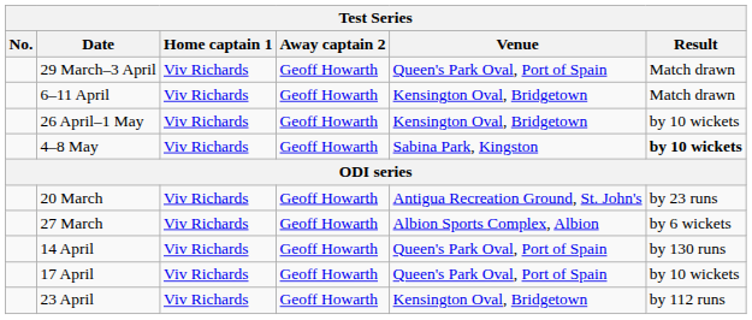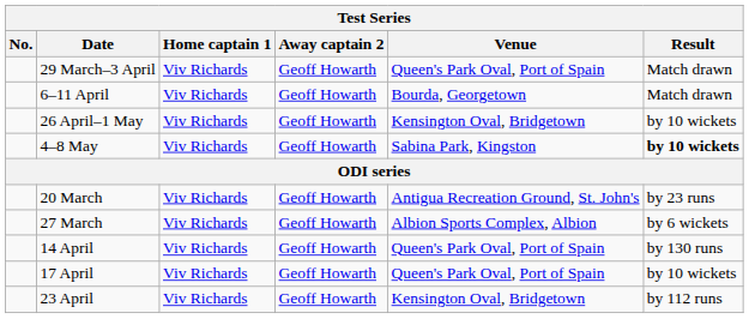 <table class="wikitable">
 <tr>
 <th colspan="9">Test Series</th>
 </tr>
 <tr>
 <th>No.</th>
 <th>Date</th>
 <th>Home captain 1</th>
 <th>Away captain 2</th>
 <th>Venue</th>
 <th>Result</th>
 </tr>
 <tr>
 <td></td>
 <td>29 March–3 April</td>
 <td><a href='#'>Viv Richards</a></td>
 <td><a href='#'>Geoff Howarth</a></td>
 <td><a href='#'>Queen's Park Oval</a>, <a href='#'>Port of Spain</a></td>
 <td>Match drawn</td>
 </tr>
 <tr>
 <td></td>
 <td>6–11 April</td>
 <td><a href='#'>Viv Richards</a></td>
 <td><a href='#'>Geoff Howarth</a></td>
-<td><a href='#'>Kensington Oval</a>, <a href='#'>Bridgetown</a></td>
+<td><a href='#'>Bourda</a>, <a href='#'>Georgetown</a></td>
 <td>Match drawn</td>
 </tr>
 <tr>
 <td></td>
 <td>26 April–1 May</td>
 <td><a href='#'>Viv Richards</a></td>
 <td><a href='#'>Geoff Howarth</a></td>
 <td><a href='#'>Kensington Oval</a>, <a href='#'>Bridgetown</a></td>
 <td> by 10 wickets</td>
 </tr>
 <tr>
 <td></td>
 <td>4–8 May</td>
 <td><a href='#'>Viv Richards</a></td>
 <td><a href='#'>Geoff Howarth</a></td>
 <td><a href='#'>Sabina Park</a>, <a href='#'>Kingston</a></td>
 <td><strong> by 10 wickets</strong></td>
 </tr>
 <tr>
 <th colspan="9">ODI series</th>
 </tr>
 <tr>
 <td></td>
 <td>20 March</td>
 <td><a href='#'>Viv Richards</a></td>
 <td><a href='#'>Geoff Howarth</a></td>
 <td><a href='#'>Antigua Recreation Ground</a>, <a href='#'>St. John's</a></td>
 <td> by 23 runs</td>
 </tr>
 <tr>
 <td></td>
 <td>27 March</td>
 <td><a href='#'>Viv Richards</a></td>
 <td><a href='#'>Geoff Howarth</a></td>
 <td><a href='#'>Albion Sports Complex</a>, <a href='#'>Albion</a></td>
 <td> by 6 wickets</td>
 </tr>
 <tr>
 <td></td>
 <td>14 April</td>
 <td><a href='#'>Viv Richards</a></td>
 <td><a href='#'>Geoff Howarth</a></td>
 <td><a href='#'>Queen's Park Oval</a>, <a href='#'>Port of Spain</a></td>
 <td> by 130 runs</td>
 </tr>
 <tr>
 <td></td>
 <td>17 April</td>
 <td><a href='#'>Viv Richards</a></td>
 <td><a href='#'>Geoff Howarth</a></td>
 <td><a href='#'>Queen's Park Oval</a>, <a href='#'>Port of Spain</a></td>
 <td> by 10 wickets</td>
 </tr>
 <tr>
 <td></td>
 <td>23 April</td>
 <td><a href='#'>Viv Richards</a></td>
 <td><a href='#'>Geoff Howarth</a></td>
 <td><a href='#'>Kensington Oval</a>, <a href='#'>Bridgetown</a></td>
 <td> by 112 runs</td>
 </tr>
 </table>
